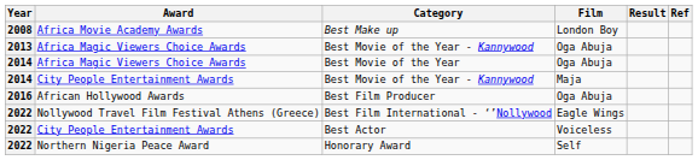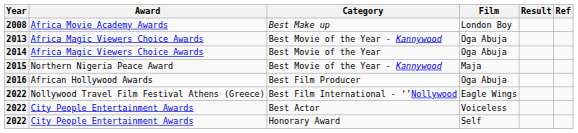 <table class="wikitable sortable">
 <tr>
 <th>Year</th>
 <th>Award</th>
 <th>Category</th>
 <th>Film</th>
 <th>Result</th>
 <th>Ref</th>
 </tr>
 <tr>
 <th scope="row">2008</th>
 <td><a href='#'>Africa Movie Academy Awards</a></td>
 <td><em>Best Make up</em></td>
 <td>London Boy</td>
 <td></td>
 <td></td>
 </tr>
 <tr>
 <th scope="row">2013</th>
 <td><a href='#'>Africa Magic Viewers Choice Awards</a></td>
 <td>Best Movie of the Year - <em><a href='#'>Kannywood</a></em></td>
 <td>Oga Abuja</td>
 <td></td>
 <td></td>
 </tr>
 <tr>
 <th scope="row">2014</th>
 <td><a href='#'>Africa Magic Viewers Choice Awards</a></td>
 <td>Best Movie of the Year</td>
 <td>Oga Abuja</td>
 <td></td>
 <td></td>
 </tr>
 <tr>
-<th scope="row">2014</th>
-<td><a href='#'>City People Entertainment Awards</a></td>
+<th scope="row">2015</th>
+<td>Northern Nigeria Peace Award</td>
 <td>Best Movie of the Year - <em><a href='#'>Kannywood</a></em></td>
 <td>Maja</td>
 <td></td>
 <td></td>
 </tr>
 <tr>
 <th scope="row">2016</th>
 <td>African Hollywood Awards</td>
 <td>Best Film Producer</td>
 <td>Oga Abuja</td>
 <td></td>
 <td></td>
 </tr>
 <tr>
 <th scope="row">2022</th>
 <td>Nollywood Travel Film Festival Athens (Greece)</td>
 <td>Best Film International - ‘’<a href='#'>Nollywood</a><em></td>
 <td>Eagle Wings</td>
 <td></td>
 <td></td>
 </tr>
 <tr>
 <th scope="row">2022</th>
 <td><a href='#'>City People Entertainment Awards</a></td>
 <td>Best Actor</td>
 <td>Voiceless</td>
 <td></td>
 <td></td>
 </tr>
 <tr>
 <th scope="row">2022</th>
-<td>Northern Nigeria Peace Award</td>
+<td><a href='#'>City People Entertainment Awards</a></td>
 <td>Honorary Award</td>
 <td>Self</td>
 <td></td>
 <td></td>
 </tr>
 </table>
